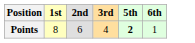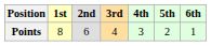 <table class="wikitable" style="font-size:85%; text-align:center">
 <tr>
 <th>Position</th>
 <td style="background:#FFFFBF;"> <strong>1st</strong> </td>
 <td style="background:#DFDFDF;"> <strong>2nd</strong> </td>
 <td style="background:#FFDF9F;"> <strong>3rd</strong> </td>
+<td style="background:#DFFFDF;"> <strong>4th</strong> </td>
 <td style="background:#DFFFDF;"> <strong>5th</strong> </td>
 <td style="background:#DFFFDF;"> <strong>6th</strong> </td>
 </tr>
 <tr>
 <th>Points</th>
 <td style="background:#FFFFBF;">8</td>
 <td style="background:#DFDFDF;">6</td>
 <td style="background:#FFDF9F;">4</td>
-<td style="background:#DFFFDF;"><strong>2</strong></td>
+<td style="background:#DFFFDF;">3</td>
+<td style="background:#DFFFDF;">2</td>
 <td style="background:#DFFFDF;">1</td>
 </tr>
 </table>
